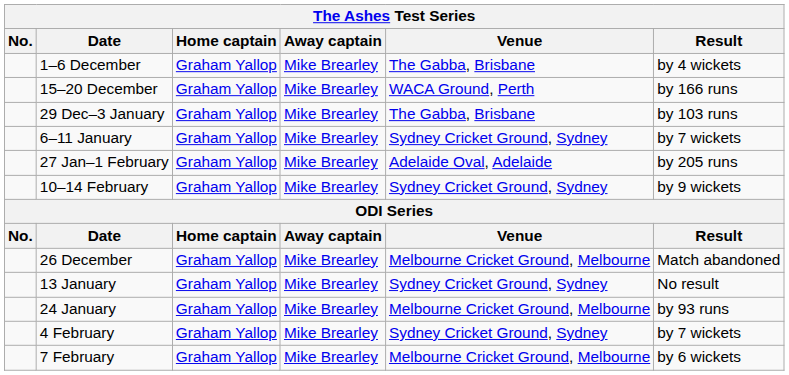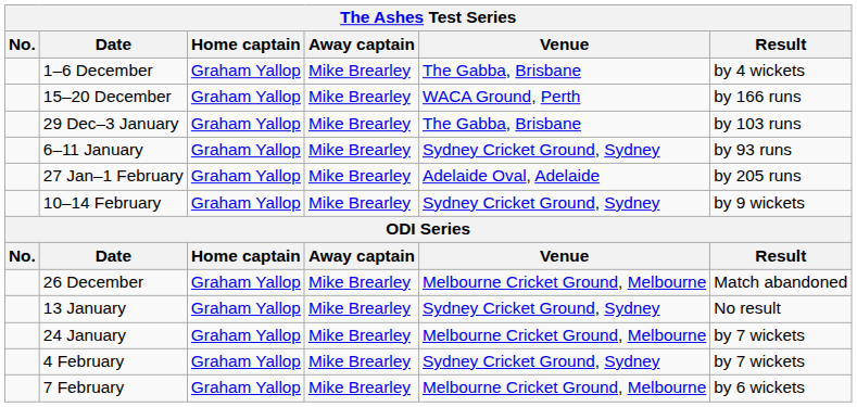 <table class="wikitable">
 <tr>
 <th colspan="9"><a href='#'>The Ashes</a> Test Series</th>
 </tr>
 <tr>
 <th>No.</th>
 <th>Date</th>
 <th>Home captain</th>
 <th>Away captain</th>
 <th>Venue</th>
 <th>Result</th>
 </tr>
 <tr>
 <td></td>
 <td>1–6 December</td>
 <td><a href='#'>Graham Yallop</a></td>
 <td><a href='#'>Mike Brearley</a></td>
 <td><a href='#'>The Gabba</a>, <a href='#'>Brisbane</a></td>
 <td> by 4 wickets</td>
 </tr>
 <tr>
 <td></td>
 <td>15–20 December</td>
 <td><a href='#'>Graham Yallop</a></td>
 <td><a href='#'>Mike Brearley</a></td>
 <td><a href='#'>WACA Ground</a>, <a href='#'>Perth</a></td>
 <td> by 166 runs</td>
 </tr>
 <tr>
 <td></td>
 <td>29 Dec–3 January</td>
 <td><a href='#'>Graham Yallop</a></td>
 <td><a href='#'>Mike Brearley</a></td>
 <td><a href='#'>The Gabba</a>, <a href='#'>Brisbane</a></td>
 <td> by 103 runs</td>
 </tr>
 <tr>
 <td></td>
 <td>6–11 January</td>
 <td><a href='#'>Graham Yallop</a></td>
 <td><a href='#'>Mike Brearley</a></td>
 <td><a href='#'>Sydney Cricket Ground</a>, <a href='#'>Sydney</a></td>
-<td> by 7 wickets</td>
+<td> by 93 runs</td>
 </tr>
 <tr>
 <td></td>
 <td>27 Jan–1 February</td>
 <td><a href='#'>Graham Yallop</a></td>
 <td><a href='#'>Mike Brearley</a></td>
 <td><a href='#'>Adelaide Oval</a>, <a href='#'>Adelaide</a></td>
 <td> by 205 runs</td>
 </tr>
 <tr>
 <td></td>
 <td>10–14 February</td>
 <td><a href='#'>Graham Yallop</a></td>
 <td><a href='#'>Mike Brearley</a></td>
 <td><a href='#'>Sydney Cricket Ground</a>, <a href='#'>Sydney</a></td>
 <td> by 9 wickets</td>
 </tr>
 <tr>
 <th colspan="9">ODI Series</th>
 </tr>
 <tr>
 <th>No.</th>
 <th>Date</th>
 <th>Home captain</th>
 <th>Away captain</th>
 <th>Venue</th>
 <th>Result</th>
 </tr>
 <tr>
 <td></td>
 <td>26 December</td>
 <td><a href='#'>Graham Yallop</a></td>
 <td><a href='#'>Mike Brearley</a></td>
 <td><a href='#'>Melbourne Cricket Ground</a>, <a href='#'>Melbourne</a></td>
 <td>Match abandoned</td>
 </tr>
 <tr>
 <td></td>
 <td>13 January</td>
 <td><a href='#'>Graham Yallop</a></td>
 <td><a href='#'>Mike Brearley</a></td>
 <td><a href='#'>Sydney Cricket Ground</a>, <a href='#'>Sydney</a></td>
 <td>No result</td>
 </tr>
 <tr>
 <td></td>
 <td>24 January</td>
 <td><a href='#'>Graham Yallop</a></td>
 <td><a href='#'>Mike Brearley</a></td>
 <td><a href='#'>Melbourne Cricket Ground</a>, <a href='#'>Melbourne</a></td>
-<td> by 93 runs</td>
+<td> by 7 wickets</td>
 </tr>
 <tr>
 <td></td>
 <td>4 February</td>
 <td><a href='#'>Graham Yallop</a></td>
 <td><a href='#'>Mike Brearley</a></td>
 <td><a href='#'>Sydney Cricket Ground</a>, <a href='#'>Sydney</a></td>
 <td> by 7 wickets</td>
 </tr>
 <tr>
 <td></td>
 <td>7 February</td>
 <td><a href='#'>Graham Yallop</a></td>
 <td><a href='#'>Mike Brearley</a></td>
 <td><a href='#'>Melbourne Cricket Ground</a>, <a href='#'>Melbourne</a></td>
 <td> by 6 wickets</td>
 </tr>
 </table>
